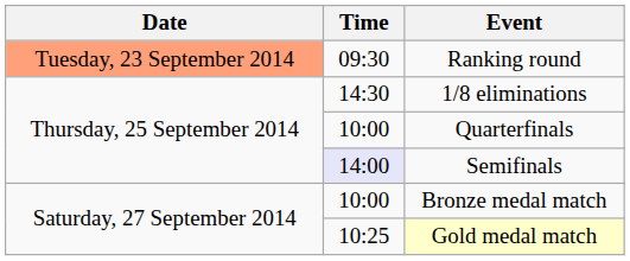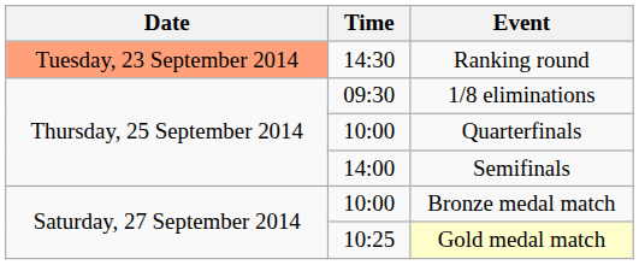 <table class = "wikitable" style="text-align:center;">
 <tr>
 <th width=220>Date</th>
 <th width=50>Time</th>
 <th width=150>Event</th>
 </tr>
 <tr>
 <td style="background: lightsalmon;">Tuesday, 23 September 2014</td>
-<td>09:30</td>
+<td>14:30</td>
 <td>Ranking round</td>
 </tr>
 <tr>
 <td rowspan=3>Thursday, 25 September 2014</td>
-<td>14:30</td>
+<td>09:30</td>
 <td>1/8 eliminations</td>
 </tr>
 <tr>
 <td>10:00</td>
 <td>Quarterfinals</td>
 </tr>
 <tr>
-<td style="background: lavender;">14:00</td>
+<td>14:00</td>
 <td>Semifinals</td>
 </tr>
 <tr>
 <td rowspan=2>Saturday, 27 September 2014</td>
 <td>10:00</td>
 <td>Bronze medal match</td>
 </tr>
 <tr>
 <td>10:25</td>
 <td bgcolor=ffffcc>Gold medal match</td>
 </tr>
 </table>
